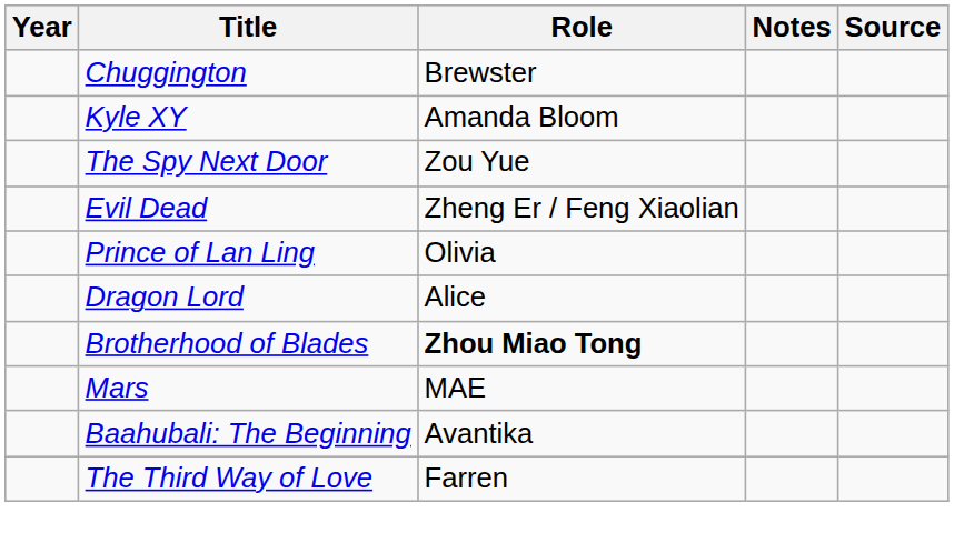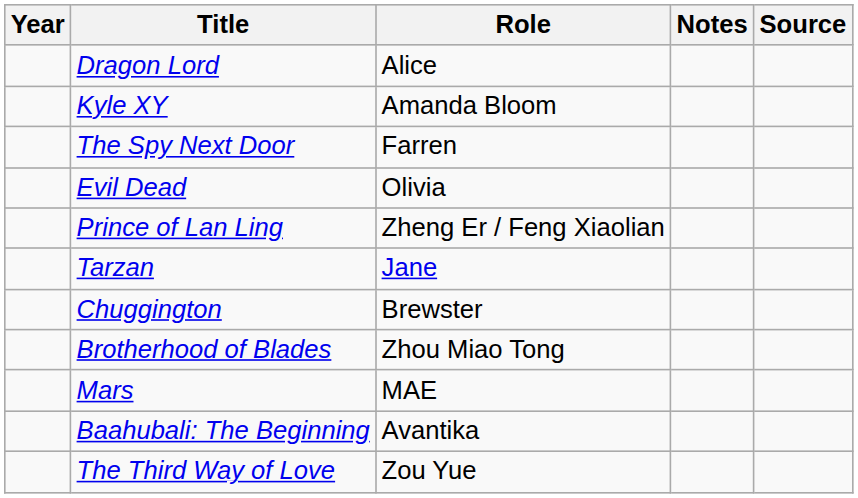 <table class="wikitable sortable">
 <tr>
 <th>Year</th>
 <th>Title</th>
 <th>Role</th>
 <th class="unsortable">Notes</th>
 <th class="unsortable">Source</th>
 </tr>
 <tr>
 <td></td>
-<td><em><a href='#'>Chuggington</a></em></td>
-<td>Brewster</td>
+<td><em><a href='#'>Dragon Lord</a></em></td>
+<td>Alice</td>
 <td></td>
 <td></td>
 </tr>
 <tr>
 <td></td>
 <td><em><a href='#'>Kyle XY</a></em></td>
 <td>Amanda Bloom</td>
 <td></td>
 <td></td>
 </tr>
 <tr>
 <td></td>
 <td><em><a href='#'>The Spy Next Door</a></em></td>
-<td>Zou Yue</td>
+<td>Farren</td>
 <td></td>
 <td></td>
 </tr>
 <tr>
 <td></td>
 <td><em><a href='#'>Evil Dead</a></em></td>
+<td>Olivia</td>
+<td></td>
+<td></td>
+</tr>
+<tr>
+<td></td>
+<td><em><a href='#'>Prince of Lan Ling</a></em></td>
 <td>Zheng Er / Feng Xiaolian</td>
 <td></td>
 <td></td>
 </tr>
 <tr>
 <td></td>
-<td><em><a href='#'>Prince of Lan Ling</a></em></td>
-<td>Olivia</td>
+<td><em><a href='#'>Tarzan</a></em></td>
+<td><a href='#'>Jane</a></td>
 <td></td>
 <td></td>
 </tr>
 <tr>
 <td></td>
-<td><em><a href='#'>Dragon Lord</a></em></td>
-<td>Alice</td>
+<td><em><a href='#'>Chuggington</a></em></td>
+<td>Brewster</td>
 <td></td>
 <td></td>
 </tr>
 <tr>
 <td></td>
 <td><em><a href='#'>Brotherhood of Blades</a></em></td>
-<td><strong>Zhou Miao Tong</strong></td>
+<td>Zhou Miao Tong</td>
 <td></td>
 <td></td>
 </tr>
 <tr>
 <td></td>
 <td><em><a href='#'>Mars</a></em></td>
 <td>MAE</td>
 <td></td>
 <td></td>
 </tr>
 <tr>
 <td></td>
 <td><em><a href='#'>Baahubali: The Beginning</a></em></td>
 <td>Avantika</td>
 <td></td>
 <td></td>
 </tr>
 <tr>
 <td></td>
 <td><em><a href='#'>The Third Way of Love</a></em></td>
-<td>Farren</td>
+<td>Zou Yue</td>
 <td></td>
 <td></td>
 </tr>
 </table>
